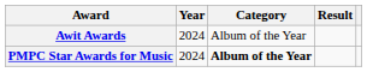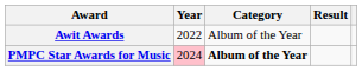 <table class="wikitable sortable plainrowheaders" style="border:none; margin:0;">
 <tr>
 <th scope="col">Award</th>
 <th scope="col">Year</th>
 <th scope="col">Category</th>
 <th scope="col">Result</th>
 <th scope="col" class="unsortable"></th>
 </tr>
 <tr>
 <th scope="row"><a href='#'>Awit Awards</a></th>
-<td>2024</td>
+<td>2022</td>
 <td>Album of the Year</td>
 <td></td>
 <td style="text-align:center;"></td>
 </tr>
 <tr>
 <th scope="row"><a href='#'>PMPC Star Awards for Music</a></th>
-<td>2024</td>
+<td style="background: pink;">2024</td>
 <td><strong>Album of the Year</strong></td>
 <td></td>
 <td style="text-align:center;"></td>
 </tr>
 </table>
